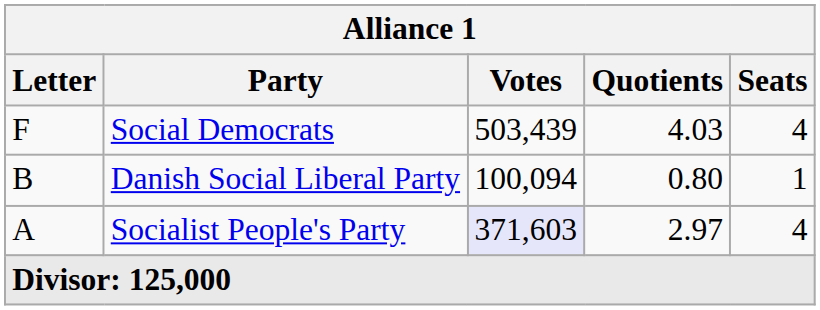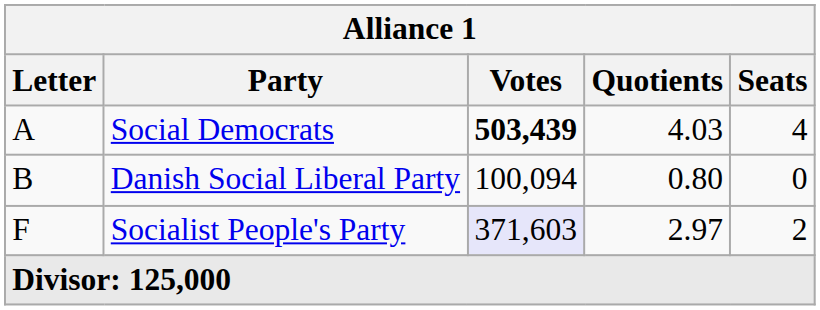 <table class="wikitable">
 <tr>
 <th colspan="5">Alliance 1</th>
 </tr>
 <tr>
 <th>Letter</th>
 <th>Party</th>
 <th>Votes</th>
 <th>Quotients</th>
 <th>Seats</th>
 </tr>
 <tr>
-<td style="text-align:left;">F</td>
+<td style="text-align:left;">A</td>
 <td style="text-align:left;"><a href='#'>Social Democrats</a></td>
-<td style="text-align:right;">503,439</td>
+<td style="text-align:right;"><strong>503,439</strong></td>
 <td style="text-align:right;">4.03</td>
 <td style="text-align:right;">4</td>
 </tr>
 <tr>
 <td style="text-align:left;">B</td>
 <td style="text-align:left;"><a href='#'>Danish Social Liberal Party</a></td>
 <td style="text-align:right;">100,094</td>
 <td style="text-align:right;">0.80</td>
-<td style="text-align:right;">1</td>
+<td style="text-align:right;">0</td>
 </tr>
 <tr>
-<td style="text-align:left;">A</td>
+<td style="text-align:left;">F</td>
 <td style="text-align:left;"><a href='#'>Socialist People's Party</a></td>
 <td style="background: lavender; text-align:right;">371,603</td>
 <td style="text-align:right;">2.97</td>
-<td style="text-align:right;">4</td>
+<td style="text-align:right;">2</td>
 </tr>
 <tr style="background-color:#E9E9E9">
 <td colspan="5" style="text-align:left;"><strong>Divisor: 125,000</strong></td>
 </tr>
 </table>
